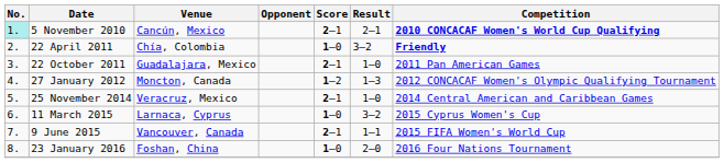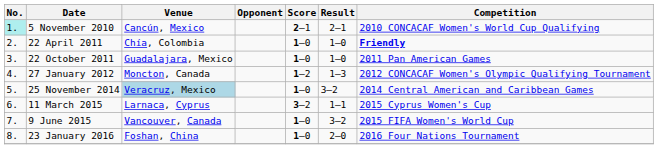 <table class="wikitable">
 <tr>
 <th>No.</th>
 <th>Date</th>
 <th>Venue</th>
 <th>Opponent</th>
 <th>Score</th>
 <th>Result</th>
 <th>Competition</th>
 </tr>
 <tr>
 <td style="background: paleturquoise;">1.</td>
 <td>5 November 2010</td>
 <td><a href='#'>Cancún</a>, <a href='#'>Mexico</a></td>
 <td></td>
 <td align=center><strong>2</strong>–1</td>
 <td align=center>2–1</td>
-<td><strong><a href='#'>2010 CONCACAF Women's World Cup Qualifying</a></strong></td>
+<td><a href='#'>2010 CONCACAF Women's World Cup Qualifying</a></td>
 </tr>
 <tr>
 <td>2.</td>
 <td>22 April 2011</td>
 <td><a href='#'>Chía</a>, Colombia</td>
 <td></td>
 <td align=center><strong>1</strong>–0</td>
-<td align-center>3–2</td>
+<td align=center>1–0</td>
 <td><strong><a href='#'>Friendly</a></strong></td>
 </tr>
 <tr>
 <td>3.</td>
 <td>22 October 2011</td>
 <td><a href='#'>Guadalajara</a>, Mexico</td>
 <td></td>
-<td align=center><strong>2</strong>–1</td>
+<td align=center><strong>1</strong>–0</td>
 <td align=center>1–0</td>
 <td><a href='#'>2011 Pan American Games</a></td>
 </tr>
 <tr>
 <td>4.</td>
 <td>27 January 2012</td>
 <td><a href='#'>Moncton</a>, Canada</td>
 <td></td>
 <td align=center><strong>1</strong>–2</td>
 <td align=center>1–3</td>
 <td><a href='#'>2012 CONCACAF Women's Olympic Qualifying Tournament</a></td>
 </tr>
 <tr>
 <td>5.</td>
 <td>25 November 2014</td>
-<td><a href='#'>Veracruz</a>, Mexico</td>
+<td style="background: lightblue;"><a href='#'>Veracruz</a>, Mexico</td>
 <td></td>
-<td align=center><strong>2</strong>–1</td>
-<td align=center>1–0</td>
+<td align=center><strong>1</strong>–0</td>
+<td align-center>3–2</td>
 <td><a href='#'>2014 Central American and Caribbean Games</a></td>
 </tr>
 <tr>
 <td>6.</td>
 <td>11 March 2015</td>
 <td><a href='#'>Larnaca</a>, <a href='#'>Cyprus</a></td>
 <td></td>
-<td align=center><strong>1</strong>–0</td>
-<td align=center>3–2</td>
+<td align=center><strong>3</strong>–2</td>
+<td align=center>1–1</td>
 <td><a href='#'>2015 Cyprus Women's Cup</a></td>
 </tr>
 <tr>
 <td>7.</td>
 <td>9 June 2015</td>
 <td><a href='#'>Vancouver</a>, <a href='#'>Canada</a></td>
 <td></td>
-<td align=center><strong>2</strong>–1</td>
-<td align=center>1–1</td>
+<td align=center><strong>1</strong>–0</td>
+<td align=center>3–2</td>
 <td><a href='#'>2015 FIFA Women's World Cup</a></td>
 </tr>
 <tr>
 <td>8.</td>
 <td>23 January 2016</td>
 <td><a href='#'>Foshan</a>, <a href='#'>China</a></td>
 <td></td>
 <td align=center><strong>1</strong>–0</td>
 <td align=center>2–0</td>
 <td><a href='#'>2016 Four Nations Tournament</a></td>
 </tr>
 <tr>
 </tr>
 </table>
